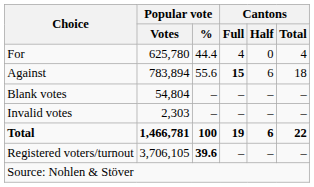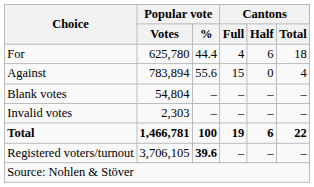 <table class=wikitable style=text-align:right>
 <tr>
 <th rowspan=2>Choice</th>
 <th colspan=2>Popular vote</th>
 <th colspan=3>Cantons</th>
 </tr>
 <tr>
 <th>Votes</th>
 <th>%</th>
 <th>Full</th>
 <th>Half</th>
 <th>Total</th>
 </tr>
 <tr>
 <td align=left>For</td>
 <td>625,780</td>
 <td>44.4</td>
 <td>4</td>
-<td>0</td>
-<td>4</td>
+<td>6</td>
+<td>18</td>
 </tr>
 <tr>
 <td align=left>Against</td>
 <td>783,894</td>
 <td>55.6</td>
-<td><strong>15</strong></td>
-<td>6</td>
-<td>18</td>
+<td>15</td>
+<td>0</td>
+<td>4</td>
 </tr>
 <tr>
 <td align=left>Blank votes</td>
 <td>54,804</td>
 <td>–</td>
 <td>–</td>
 <td>–</td>
 <td>–</td>
 </tr>
 <tr>
 <td align=left>Invalid votes</td>
 <td>2,303</td>
 <td>–</td>
 <td>–</td>
 <td>–</td>
 <td>–</td>
 </tr>
 <tr>
 <td align=left><strong>Total</strong></td>
 <td><strong>1,466,781</strong></td>
 <td><strong>100</strong></td>
 <td><strong>19</strong></td>
 <td><strong>6</strong></td>
 <td><strong>22</strong></td>
 </tr>
 <tr>
 <td align=left>Registered voters/turnout</td>
 <td>3,706,105</td>
 <td><strong>39.6</strong></td>
 <td>–</td>
 <td>–</td>
 <td>–</td>
 </tr>
 <tr>
 <td align=left colspan=11>Source: Nohlen & Stöver</td>
 </tr>
 </table>
